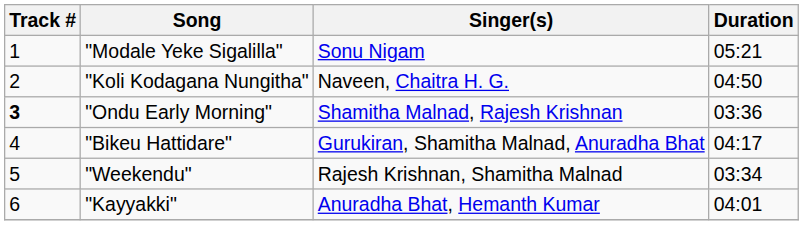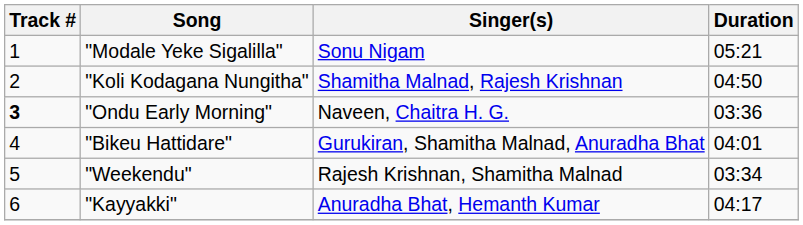 <table class="wikitable" style="font-size:95%;">
 <tr>
 <th>Track #</th>
 <th>Song</th>
 <th>Singer(s)</th>
 <th>Duration</th>
 </tr>
 <tr>
 <td>1</td>
 <td>"Modale Yeke Sigalilla"</td>
 <td><a href='#'>Sonu Nigam</a></td>
 <td>05:21</td>
 </tr>
 <tr>
 <td>2</td>
 <td>"Koli Kodagana Nungitha"</td>
-<td>Naveen, <a href='#'>Chaitra H. G.</a></td>
+<td><a href='#'>Shamitha Malnad</a>, <a href='#'>Rajesh Krishnan</a></td>
 <td>04:50</td>
 </tr>
 <tr>
 <td><strong>3</strong></td>
 <td>"Ondu Early Morning"</td>
-<td><a href='#'>Shamitha Malnad</a>, <a href='#'>Rajesh Krishnan</a></td>
+<td>Naveen, <a href='#'>Chaitra H. G.</a></td>
 <td>03:36</td>
 </tr>
 <tr>
 <td>4</td>
 <td>"Bikeu Hattidare"</td>
 <td><a href='#'>Gurukiran</a>, Shamitha Malnad, <a href='#'>Anuradha Bhat</a></td>
-<td>04:17</td>
+<td>04:01</td>
 </tr>
 <tr>
 <td>5</td>
 <td>"Weekendu"</td>
 <td>Rajesh Krishnan, Shamitha Malnad</td>
 <td>03:34</td>
 </tr>
 <tr>
 <td>6</td>
 <td>"Kayyakki"</td>
 <td><a href='#'>Anuradha Bhat</a>, <a href='#'>Hemanth Kumar</a></td>
-<td>04:01</td>
+<td>04:17</td>
 </tr>
 <tr>
 </tr>
 </table>
